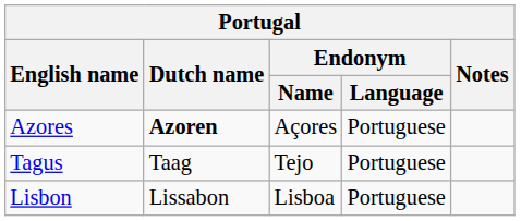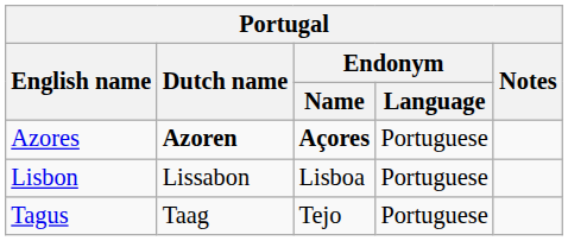 <table class="wikitable sortable">
 <tr>
 <th colspan="5"> Portugal</th>
 </tr>
 <tr>
 <th rowspan="2">English name</th>
 <th rowspan="2">Dutch name</th>
 <th colspan="2">Endonym</th>
 <th rowspan="2">Notes</th>
 </tr>
 <tr>
 <th>Name</th>
 <th>Language</th>
 </tr>
 <tr>
 <td><a href='#'>Azores</a></td>
 <td><strong>Azoren</strong></td>
-<td>Açores</td>
+<td><strong>Açores</strong></td>
+<td>Portuguese</td>
+<td></td>
+</tr>
+<tr>
+<td><a href='#'>Lisbon</a></td>
+<td>Lissabon</td>
+<td>Lisboa</td>
 <td>Portuguese</td>
 <td></td>
 </tr>
 <tr>
 <td><a href='#'>Tagus</a></td>
 <td>Taag</td>
 <td>Tejo</td>
 <td>Portuguese</td>
 <td></td>
 </tr>
-<tr>
-<td><a href='#'>Lisbon</a></td>
-<td>Lissabon</td>
-<td>Lisboa</td>
-<td>Portuguese</td>
-<td></td>
-</tr>
 </table>
